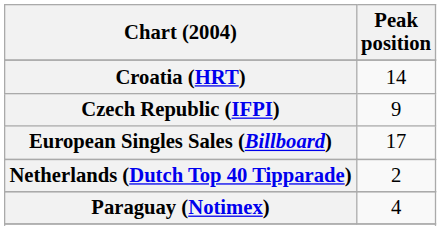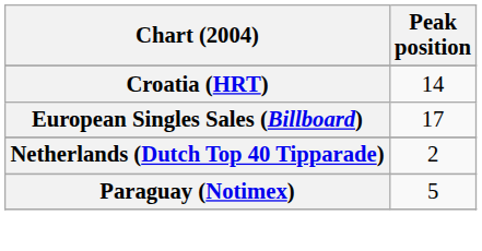 <table class="wikitable sortable plainrowheaders" style="text-align:center">
 <tr>
 <th scope="col">Chart (2004)</th>
 <th scope="col">Peak<br>position</th>
 </tr>
 <tr>
 </tr>
 <tr>
 </tr>
 <tr>
 </tr>
 <tr>
 </tr>
 <tr>
 <th scope=row>Croatia (<a href='#'>HRT</a>)</th>
 <td>14</td>
-</tr>
-<tr>
-<th scope="row">Czech Republic (<a href='#'>IFPI</a>)</th>
-<td>9</td>
 </tr>
 <tr>
 <th scope="row">European Singles Sales (<a href='#'><em>Billboard</em></a>)</th>
 <td>17</td>
 </tr>
 <tr>
 </tr>
 <tr>
 </tr>
 <tr>
 </tr>
 <tr>
 </tr>
 <tr>
 </tr>
 <tr>
 <th scope="row">Netherlands (<a href='#'>Dutch Top 40 Tipparade</a>)</th>
 <td>2</td>
 </tr>
 <tr>
 </tr>
 <tr>
 </tr>
 <tr>
 <th scope="row">Paraguay (<a href='#'>Notimex</a>)</th>
-<td>4</td>
+<td>5</td>
 </tr>
 <tr>
 </tr>
 <tr>
 </tr>
 <tr>
 </tr>
 <tr>
 </tr>
 <tr>
 </tr>
 <tr>
 </tr>
 <tr>
 </tr>
 </table>
